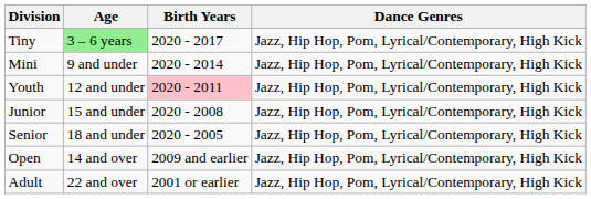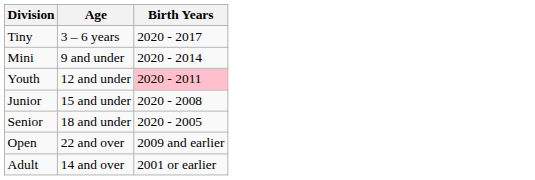 <table class="wikitable">
 <tr>
 <th>Division</th>
 <th>Age</th>
 <th>Birth Years</th>
-<th>Dance Genres</th>
 </tr>
 <tr>
 <td>Tiny</td>
-<td style="background: lightgreen;">3 – 6 years</td>
+<td>3 – 6 years</td>
 <td>2020 - 2017</td>
-<td>Jazz, Hip Hop, Pom, Lyrical/Contemporary, High Kick</td>
 </tr>
 <tr>
 <td>Mini</td>
 <td>9 and under</td>
 <td>2020 - 2014</td>
-<td>Jazz, Hip Hop, Pom, Lyrical/Contemporary, High Kick</td>
 </tr>
 <tr>
 <td>Youth</td>
 <td>12 and under</td>
 <td style="background: pink;">2020 - 2011</td>
-<td>Jazz, Hip Hop, Pom, Lyrical/Contemporary, High Kick</td>
 </tr>
 <tr>
 <td>Junior</td>
 <td>15 and under</td>
 <td>2020 - 2008</td>
-<td>Jazz, Hip Hop, Pom, Lyrical/Contemporary, High Kick</td>
 </tr>
 <tr>
 <td>Senior</td>
 <td>18 and under</td>
 <td>2020 - 2005</td>
-<td>Jazz, Hip Hop, Pom, Lyrical/Contemporary, High Kick</td>
 </tr>
 <tr>
 <td>Open</td>
-<td>14 and over</td>
+<td>22 and over</td>
 <td>2009 and earlier</td>
-<td>Jazz, Hip Hop, Pom, Lyrical/Contemporary, High Kick</td>
 </tr>
 <tr>
 <td>Adult</td>
-<td>22 and over</td>
+<td>14 and over</td>
 <td>2001 or earlier</td>
-<td>Jazz, Hip Hop, Pom, Lyrical/Contemporary, High Kick</td>
 </tr>
 </table>
